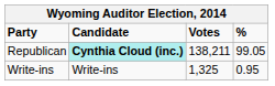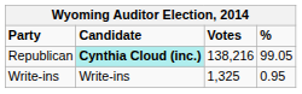 <table class="wikitable">
 <tr>
 <th colspan="4">Wyoming Auditor Election, 2014</th>
 </tr>
 <tr>
 <td><strong>Party</strong></td>
 <td><strong>Candidate</strong></td>
 <td><strong>Votes</strong></td>
 <td><strong>%</strong></td>
 </tr>
 <tr>
 <td>Republican</td>
 <td style="background: paleturquoise;"><strong>Cynthia Cloud (inc.)</strong></td>
-<td>138,211</td>
+<td>138,216</td>
 <td>99.05</td>
 </tr>
 <tr>
 <td>Write-ins</td>
 <td>Write-ins</td>
 <td>1,325</td>
 <td>0.95</td>
 </tr>
 </table>
